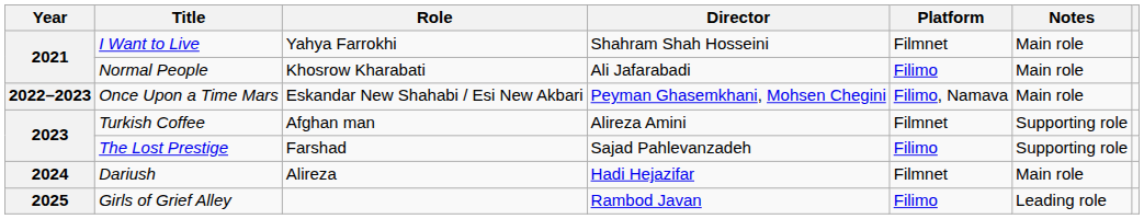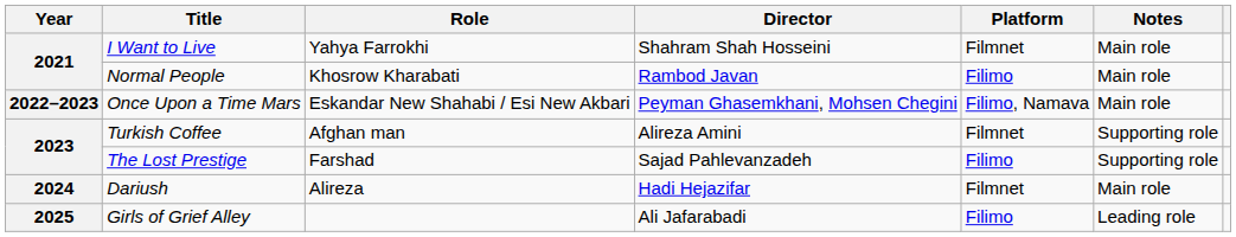 <table class="wikitable plainrowheaders sortable"  style=font-size:100%>
 <tr>
 <th scope="col">Year</th>
 <th scope="col">Title</th>
 <th scope="col">Role</th>
 <th scope="col">Director</th>
 <th scope="col">Platform</th>
 <th>Notes</th>
 <th scope="col" class="unsortable"></th>
 </tr>
 <tr>
 <th scope="row" rowspan="2">2021</th>
 <td><em><a href='#'>I Want to Live</a></em></td>
 <td>Yahya Farrokhi</td>
 <td>Shahram Shah Hosseini</td>
 <td>Filmnet</td>
 <td>Main role</td>
 <td></td>
 </tr>
 <tr>
 <td><em>Normal People</em></td>
 <td>Khosrow Kharabati</td>
-<td>Ali Jafarabadi</td>
+<td><a href='#'>Rambod Javan</a></td>
 <td><a href='#'>Filimo</a></td>
 <td>Main role</td>
 <td></td>
 </tr>
 <tr>
 <th scope="row">2022–2023</th>
 <td><em>Once Upon a Time Mars</em></td>
 <td>Eskandar New Shahabi / Esi New Akbari</td>
 <td><a href='#'>Peyman Ghasemkhani</a>, <a href='#'>Mohsen Chegini</a></td>
 <td><a href='#'>Filimo</a>, Namava</td>
 <td>Main role</td>
 <td></td>
 </tr>
 <tr>
 <th scope="row" rowspan="2">2023</th>
 <td><em>Turkish Coffee</em></td>
 <td>Afghan man</td>
 <td>Alireza Amini</td>
 <td>Filmnet</td>
 <td>Supporting role</td>
 <td></td>
 </tr>
 <tr>
 <td><em><a href='#'>The Lost Prestige</a></em></td>
 <td>Farshad</td>
 <td>Sajad Pahlevanzadeh</td>
 <td><a href='#'>Filimo</a></td>
 <td>Supporting role</td>
 <td></td>
 </tr>
 <tr>
 <th scope="row">2024</th>
 <td><em>Dariush</em></td>
 <td>Alireza</td>
 <td><a href='#'>Hadi Hejazifar</a></td>
 <td>Filmnet</td>
 <td>Main role</td>
 <td></td>
 </tr>
 <tr>
 <th scope="row">2025</th>
 <td><em>Girls of Grief Alley</em></td>
 <td></td>
-<td><a href='#'>Rambod Javan</a></td>
+<td>Ali Jafarabadi</td>
 <td><a href='#'>Filimo</a></td>
 <td>Leading role</td>
 <td></td>
 </tr>
 </table>
